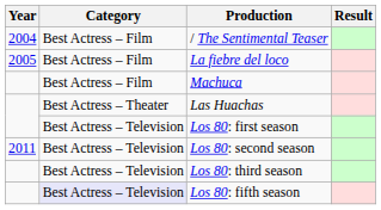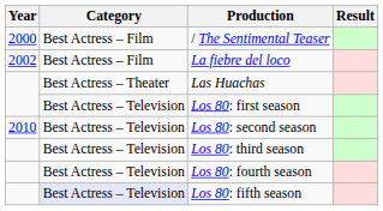 <table class="wikitable">
 <tr>
 <th>Year</th>
 <th>Category</th>
 <th>Production</th>
 <th>Result</th>
 </tr>
 <tr>
-<td><a href='#'>2004</a></td>
+<td><a href='#'>2000</a></td>
 <td>Best Actress – Film</td>
 <td><em></em> / <em><a href='#'>The Sentimental Teaser</a></em></td>
 <td style="background-color:#CFC"></td>
 </tr>
 <tr>
-<td><a href='#'>2005</a></td>
+<td><a href='#'>2002</a></td>
 <td>Best Actress – Film</td>
 <td><em><a href='#'>La fiebre del loco</a></em></td>
-<td style="background-color: #FDD"></td>
-</tr>
-<tr>
-<td></td>
-<td>Best Actress – Film</td>
-<td><em><a href='#'>Machuca</a></em></td>
 <td style="background-color: #FDD"></td>
 </tr>
 <tr>
 <td rowspan="2"></td>
 <td>Best Actress – Theater</td>
 <td><em>Las Huachas</em></td>
 <td style="background-color: #FDD"></td>
 </tr>
 <tr>
 <td>Best Actress – Television</td>
 <td><em><a href='#'>Los 80</a></em>: first season</td>
 <td style="background-color:#CFC"></td>
 </tr>
 <tr>
-<td><a href='#'>2011</a></td>
+<td><a href='#'>2010</a></td>
 <td>Best Actress – Television</td>
 <td><em><a href='#'>Los 80</a></em>: second season</td>
 <td style="background-color:#CFC"></td>
 </tr>
 <tr>
 <td></td>
 <td>Best Actress – Television</td>
 <td><em><a href='#'>Los 80</a></em>: third season</td>
 <td style="background-color:#CFC"></td>
 </tr>
 <tr>
 <td></td>
+<td>Best Actress – Television</td>
+<td><em><a href='#'>Los 80</a></em>: fourth season</td>
+<td style="background-color: #FDD"></td>
+</tr>
+<tr>
+<td></td>
 <td style="background: lavender;">Best Actress – Television</td>
 <td><em><a href='#'>Los 80</a></em>: fifth season</td>
 <td style="background-color: #FDD"></td>
 </tr>
 </table>
